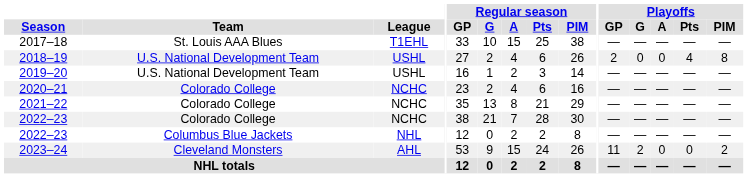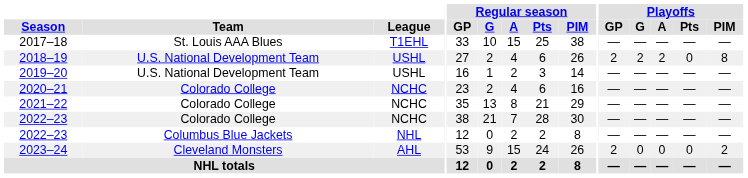 <table border="0" cellpadding="1" cellspacing="0" style="text-align:center; width:60em">
 <tr bgcolor="#e0e0e0">
 <th colspan="3" bgcolor="#ffffff"></th>
 <th rowspan="100" bgcolor="#ffffff"></th>
 <th colspan="5"><a href='#'>Regular season</a></th>
 <th rowspan="100" bgcolor="#ffffff"></th>
 <th colspan="5"><a href='#'>Playoffs</a></th>
 </tr>
 <tr bgcolor="#e0e0e0">
 <th><a href='#'>Season</a></th>
 <th>Team</th>
 <th>League</th>
 <th>GP</th>
 <th><a href='#'>G</a></th>
 <th><a href='#'>A</a></th>
 <th><a href='#'>Pts</a></th>
 <th><a href='#'>PIM</a></th>
 <th>GP</th>
 <th>G</th>
 <th>A</th>
 <th>Pts</th>
 <th>PIM</th>
 </tr>
 <tr>
 <td>2017–18</td>
 <td>St. Louis AAA Blues</td>
 <td><a href='#'>T1EHL</a></td>
 <td>33</td>
 <td>10</td>
 <td>15</td>
 <td>25</td>
 <td>38</td>
 <td>—</td>
 <td>—</td>
 <td>—</td>
 <td>—</td>
 <td>—</td>
 </tr>
 <tr bgcolor="#f0f0f0">
 <td><a href='#'>2018–19</a></td>
 <td><a href='#'>U.S. National Development Team</a></td>
 <td><a href='#'>USHL</a></td>
 <td>27</td>
 <td>2</td>
 <td>4</td>
 <td>6</td>
 <td>26</td>
 <td>2</td>
+<td>2</td>
+<td>2</td>
 <td>0</td>
-<td>0</td>
-<td>4</td>
 <td>8</td>
 </tr>
 <tr>
 <td><a href='#'>2019–20</a></td>
 <td>U.S. National Development Team</td>
 <td>USHL</td>
 <td>16</td>
 <td>1</td>
 <td>2</td>
 <td>3</td>
 <td>14</td>
 <td>—</td>
 <td>—</td>
 <td>—</td>
 <td>—</td>
 <td>—</td>
 </tr>
 <tr bgcolor="#f0f0f0">
 <td><a href='#'>2020–21</a></td>
 <td><a href='#'>Colorado College</a></td>
 <td><a href='#'>NCHC</a></td>
 <td>23</td>
 <td>2</td>
 <td>4</td>
 <td>6</td>
 <td>16</td>
 <td>—</td>
 <td>—</td>
 <td>—</td>
 <td>—</td>
 <td>—</td>
 </tr>
 <tr>
 <td><a href='#'>2021–22</a></td>
 <td>Colorado College</td>
 <td>NCHC</td>
 <td>35</td>
 <td>13</td>
 <td>8</td>
 <td>21</td>
 <td>29</td>
 <td>—</td>
 <td>—</td>
 <td>—</td>
 <td>—</td>
 <td>—</td>
 </tr>
 <tr bgcolor="#f0f0f0">
 <td><a href='#'>2022–23</a></td>
 <td>Colorado College</td>
 <td>NCHC</td>
 <td>38</td>
 <td>21</td>
 <td>7</td>
 <td>28</td>
 <td>30</td>
 <td>—</td>
 <td>—</td>
 <td>—</td>
 <td>—</td>
 <td>—</td>
 </tr>
 <tr>
 <td><a href='#'>2022–23</a></td>
 <td><a href='#'>Columbus Blue Jackets</a></td>
 <td><a href='#'>NHL</a></td>
 <td>12</td>
 <td>0</td>
 <td>2</td>
 <td>2</td>
 <td>8</td>
 <td>—</td>
 <td>—</td>
 <td>—</td>
 <td>—</td>
 <td>—</td>
 </tr>
 <tr bgcolor="#f0f0f0">
 <td><a href='#'>2023–24</a></td>
 <td><a href='#'>Cleveland Monsters</a></td>
 <td><a href='#'>AHL</a></td>
 <td>53</td>
 <td>9</td>
 <td>15</td>
 <td>24</td>
 <td>26</td>
-<td>11</td>
 <td>2</td>
+<td>0</td>
 <td>0</td>
 <td>0</td>
 <td>2</td>
 </tr>
 <tr bgcolor="#e0e0e0">
 <th colspan="3">NHL totals</th>
 <th>12</th>
 <th>0</th>
 <th>2</th>
 <th>2</th>
 <th>8</th>
 <th>—</th>
 <th>—</th>
 <th>—</th>
 <th>—</th>
 <th>—</th>
 </tr>
 </table>
